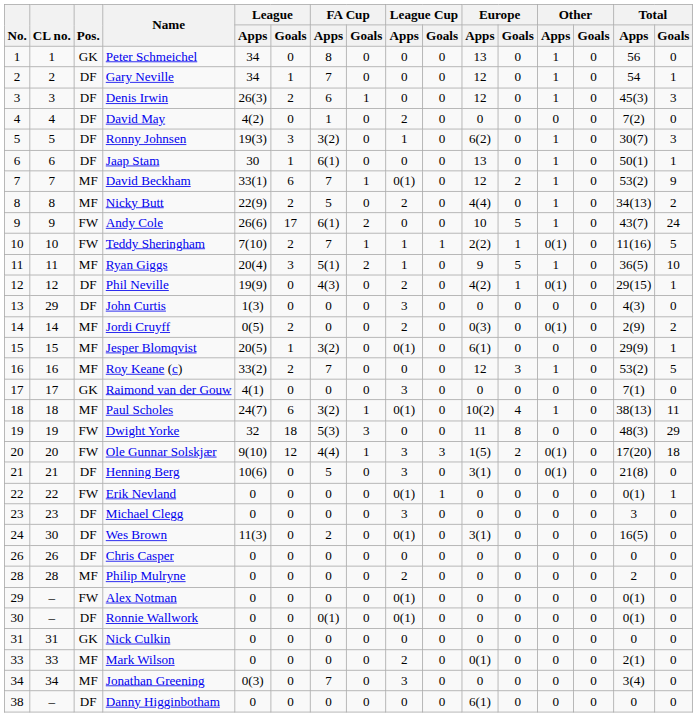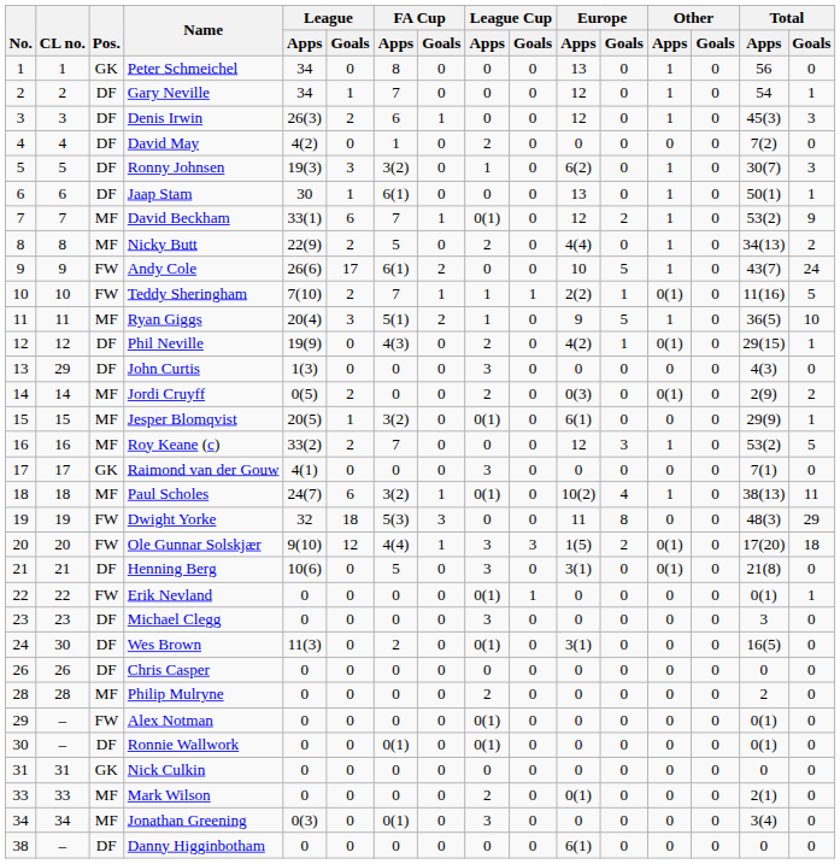 <table class="wikitable" style="text-align:center">
 <tr>
 <th rowspan="2" style="vertical-align:bottom">No.</th>
 <th rowspan="2" style="vertical-align:bottom" style="width:40px">CL no.</th>
 <th rowspan="2" style="vertical-align:bottom">Pos.</th>
 <th rowspan="2">Name</th>
 <th colspan="2" style="width:85px">League</th>
 <th colspan="2" style="width:85px">FA Cup</th>
 <th colspan="2" style="width:85px">League Cup</th>
 <th colspan="2" style="width:85px">Europe</th>
 <th colspan="2" style="width:85px">Other</th>
 <th colspan="2" style="width:85px">Total</th>
 </tr>
 <tr>
 <th>Apps</th>
 <th>Goals</th>
 <th>Apps</th>
 <th>Goals</th>
 <th>Apps</th>
 <th>Goals</th>
 <th>Apps</th>
 <th>Goals</th>
 <th>Apps</th>
 <th>Goals</th>
 <th>Apps</th>
 <th>Goals</th>
 </tr>
 <tr>
 <td>1</td>
 <td>1</td>
 <td>GK</td>
 <td align="left"> <a href='#'>Peter Schmeichel</a></td>
 <td>34</td>
 <td>0</td>
 <td>8</td>
 <td>0</td>
 <td>0</td>
 <td>0</td>
 <td>13</td>
 <td>0</td>
 <td>1</td>
 <td>0</td>
 <td>56</td>
 <td>0</td>
 </tr>
 <tr>
 <td>2</td>
 <td>2</td>
 <td>DF</td>
 <td align="left"> <a href='#'>Gary Neville</a></td>
 <td>34</td>
 <td>1</td>
 <td>7</td>
 <td>0</td>
 <td>0</td>
 <td>0</td>
 <td>12</td>
 <td>0</td>
 <td>1</td>
 <td>0</td>
 <td>54</td>
 <td>1</td>
 </tr>
 <tr>
 <td>3</td>
 <td>3</td>
 <td>DF</td>
 <td align="left"> <a href='#'>Denis Irwin</a></td>
 <td>26(3)</td>
 <td>2</td>
 <td>6</td>
 <td>1</td>
 <td>0</td>
 <td>0</td>
 <td>12</td>
 <td>0</td>
 <td>1</td>
 <td>0</td>
 <td>45(3)</td>
 <td>3</td>
 </tr>
 <tr>
 <td>4</td>
 <td>4</td>
 <td>DF</td>
 <td align="left"> <a href='#'>David May</a></td>
 <td>4(2)</td>
 <td>0</td>
 <td>1</td>
 <td>0</td>
 <td>2</td>
 <td>0</td>
 <td>0</td>
 <td>0</td>
 <td>0</td>
 <td>0</td>
 <td>7(2)</td>
 <td>0</td>
 </tr>
 <tr>
 <td>5</td>
 <td>5</td>
 <td>DF</td>
 <td align="left"> <a href='#'>Ronny Johnsen</a></td>
 <td>19(3)</td>
 <td>3</td>
 <td>3(2)</td>
 <td>0</td>
 <td>1</td>
 <td>0</td>
 <td>6(2)</td>
 <td>0</td>
 <td>1</td>
 <td>0</td>
 <td>30(7)</td>
 <td>3</td>
 </tr>
 <tr>
 <td>6</td>
 <td>6</td>
 <td>DF</td>
 <td align="left"> <a href='#'>Jaap Stam</a></td>
 <td>30</td>
 <td>1</td>
 <td>6(1)</td>
 <td>0</td>
 <td>0</td>
 <td>0</td>
 <td>13</td>
 <td>0</td>
 <td>1</td>
 <td>0</td>
 <td>50(1)</td>
 <td>1</td>
 </tr>
 <tr>
 <td>7</td>
 <td>7</td>
 <td>MF</td>
 <td align="left"> <a href='#'>David Beckham</a></td>
 <td>33(1)</td>
 <td>6</td>
 <td>7</td>
 <td>1</td>
 <td>0(1)</td>
 <td>0</td>
 <td>12</td>
 <td>2</td>
 <td>1</td>
 <td>0</td>
 <td>53(2)</td>
 <td>9</td>
 </tr>
 <tr>
 <td>8</td>
 <td>8</td>
 <td>MF</td>
 <td align="left"> <a href='#'>Nicky Butt</a></td>
 <td>22(9)</td>
 <td>2</td>
 <td>5</td>
 <td>0</td>
 <td>2</td>
 <td>0</td>
 <td>4(4)</td>
 <td>0</td>
 <td>1</td>
 <td>0</td>
 <td>34(13)</td>
 <td>2</td>
 </tr>
 <tr>
 <td>9</td>
 <td>9</td>
 <td>FW</td>
 <td align="left"> <a href='#'>Andy Cole</a></td>
 <td>26(6)</td>
 <td>17</td>
 <td>6(1)</td>
 <td>2</td>
 <td>0</td>
 <td>0</td>
 <td>10</td>
 <td>5</td>
 <td>1</td>
 <td>0</td>
 <td>43(7)</td>
 <td>24</td>
 </tr>
 <tr>
 <td>10</td>
 <td>10</td>
 <td>FW</td>
 <td align="left"> <a href='#'>Teddy Sheringham</a></td>
 <td>7(10)</td>
 <td>2</td>
 <td>7</td>
 <td>1</td>
 <td>1</td>
 <td>1</td>
 <td>2(2)</td>
 <td>1</td>
 <td>0(1)</td>
 <td>0</td>
 <td>11(16)</td>
 <td>5</td>
 </tr>
 <tr>
 <td>11</td>
 <td>11</td>
 <td>MF</td>
 <td align="left"> <a href='#'>Ryan Giggs</a></td>
 <td>20(4)</td>
 <td>3</td>
 <td>5(1)</td>
 <td>2</td>
 <td>1</td>
 <td>0</td>
 <td>9</td>
 <td>5</td>
 <td>1</td>
 <td>0</td>
 <td>36(5)</td>
 <td>10</td>
 </tr>
 <tr>
 <td>12</td>
 <td>12</td>
 <td>DF</td>
 <td align="left"> <a href='#'>Phil Neville</a></td>
 <td>19(9)</td>
 <td>0</td>
 <td>4(3)</td>
 <td>0</td>
 <td>2</td>
 <td>0</td>
 <td>4(2)</td>
 <td>1</td>
 <td>0(1)</td>
 <td>0</td>
 <td>29(15)</td>
 <td>1</td>
 </tr>
 <tr>
 <td>13</td>
 <td>29</td>
 <td>DF</td>
 <td align="left"> <a href='#'>John Curtis</a></td>
 <td>1(3)</td>
 <td>0</td>
 <td>0</td>
 <td>0</td>
 <td>3</td>
 <td>0</td>
 <td>0</td>
 <td>0</td>
 <td>0</td>
 <td>0</td>
 <td>4(3)</td>
 <td>0</td>
 </tr>
 <tr>
 <td>14</td>
 <td>14</td>
 <td>MF</td>
 <td align="left"> <a href='#'>Jordi Cruyff</a></td>
 <td>0(5)</td>
 <td>2</td>
 <td>0</td>
 <td>0</td>
 <td>2</td>
 <td>0</td>
 <td>0(3)</td>
 <td>0</td>
 <td>0(1)</td>
 <td>0</td>
 <td>2(9)</td>
 <td>2</td>
 </tr>
 <tr>
 <td>15</td>
 <td>15</td>
 <td>MF</td>
 <td align="left"> <a href='#'>Jesper Blomqvist</a></td>
 <td>20(5)</td>
 <td>1</td>
 <td>3(2)</td>
 <td>0</td>
 <td>0(1)</td>
 <td>0</td>
 <td>6(1)</td>
 <td>0</td>
 <td>0</td>
 <td>0</td>
 <td>29(9)</td>
 <td>1</td>
 </tr>
 <tr>
 <td>16</td>
 <td>16</td>
 <td>MF</td>
 <td align="left"> <a href='#'>Roy Keane</a> (<a href='#'>c</a>)</td>
 <td>33(2)</td>
 <td>2</td>
 <td>7</td>
 <td>0</td>
 <td>0</td>
 <td>0</td>
 <td>12</td>
 <td>3</td>
 <td>1</td>
 <td>0</td>
 <td>53(2)</td>
 <td>5</td>
 </tr>
 <tr>
 <td>17</td>
 <td>17</td>
 <td>GK</td>
 <td align="left"> <a href='#'>Raimond van der Gouw</a></td>
 <td>4(1)</td>
 <td>0</td>
 <td>0</td>
 <td>0</td>
 <td>3</td>
 <td>0</td>
 <td>0</td>
 <td>0</td>
 <td>0</td>
 <td>0</td>
 <td>7(1)</td>
 <td>0</td>
 </tr>
 <tr>
 <td>18</td>
 <td>18</td>
 <td>MF</td>
 <td align="left"> <a href='#'>Paul Scholes</a></td>
 <td>24(7)</td>
 <td>6</td>
 <td>3(2)</td>
 <td>1</td>
 <td>0(1)</td>
 <td>0</td>
 <td>10(2)</td>
 <td>4</td>
 <td>1</td>
 <td>0</td>
 <td>38(13)</td>
 <td>11</td>
 </tr>
 <tr>
 <td>19</td>
 <td>19</td>
 <td>FW</td>
 <td align="left"> <a href='#'>Dwight Yorke</a></td>
 <td>32</td>
 <td>18</td>
 <td>5(3)</td>
 <td>3</td>
 <td>0</td>
 <td>0</td>
 <td>11</td>
 <td>8</td>
 <td>0</td>
 <td>0</td>
 <td>48(3)</td>
 <td>29</td>
 </tr>
 <tr>
 <td>20</td>
 <td>20</td>
 <td>FW</td>
 <td align="left"> <a href='#'>Ole Gunnar Solskjær</a></td>
 <td>9(10)</td>
 <td>12</td>
 <td>4(4)</td>
 <td>1</td>
 <td>3</td>
 <td>3</td>
 <td>1(5)</td>
 <td>2</td>
 <td>0(1)</td>
 <td>0</td>
 <td>17(20)</td>
 <td>18</td>
 </tr>
 <tr>
 <td>21</td>
 <td>21</td>
 <td>DF</td>
 <td align="left"> <a href='#'>Henning Berg</a></td>
 <td>10(6)</td>
 <td>0</td>
 <td>5</td>
 <td>0</td>
 <td>3</td>
 <td>0</td>
 <td>3(1)</td>
 <td>0</td>
 <td>0(1)</td>
 <td>0</td>
 <td>21(8)</td>
 <td>0</td>
 </tr>
 <tr>
 <td>22</td>
 <td>22</td>
 <td>FW</td>
 <td align="left"> <a href='#'>Erik Nevland</a></td>
 <td>0</td>
 <td>0</td>
 <td>0</td>
 <td>0</td>
 <td>0(1)</td>
 <td>1</td>
 <td>0</td>
 <td>0</td>
 <td>0</td>
 <td>0</td>
 <td>0(1)</td>
 <td>1</td>
 </tr>
 <tr>
 <td>23</td>
 <td>23</td>
 <td>DF</td>
 <td align="left"> <a href='#'>Michael Clegg</a></td>
 <td>0</td>
 <td>0</td>
 <td>0</td>
 <td>0</td>
 <td>3</td>
 <td>0</td>
 <td>0</td>
 <td>0</td>
 <td>0</td>
 <td>0</td>
 <td>3</td>
 <td>0</td>
 </tr>
 <tr>
 <td>24</td>
 <td>30</td>
 <td>DF</td>
 <td align="left"> <a href='#'>Wes Brown</a></td>
 <td>11(3)</td>
 <td>0</td>
 <td>2</td>
 <td>0</td>
 <td>0(1)</td>
 <td>0</td>
 <td>3(1)</td>
 <td>0</td>
 <td>0</td>
 <td>0</td>
 <td>16(5)</td>
 <td>0</td>
 </tr>
 <tr>
 <td>26</td>
 <td>26</td>
 <td>DF</td>
 <td align="left"> <a href='#'>Chris Casper</a></td>
 <td>0</td>
 <td>0</td>
 <td>0</td>
 <td>0</td>
 <td>0</td>
 <td>0</td>
 <td>0</td>
 <td>0</td>
 <td>0</td>
 <td>0</td>
 <td>0</td>
 <td>0</td>
 </tr>
 <tr>
 <td>28</td>
 <td>28</td>
 <td>MF</td>
 <td align="left"> <a href='#'>Philip Mulryne</a></td>
 <td>0</td>
 <td>0</td>
 <td>0</td>
 <td>0</td>
 <td>2</td>
 <td>0</td>
 <td>0</td>
 <td>0</td>
 <td>0</td>
 <td>0</td>
 <td>2</td>
 <td>0</td>
 </tr>
 <tr>
 <td>29</td>
 <td>–</td>
 <td>FW</td>
 <td align="left"> <a href='#'>Alex Notman</a></td>
 <td>0</td>
 <td>0</td>
 <td>0</td>
 <td>0</td>
 <td>0(1)</td>
 <td>0</td>
 <td>0</td>
 <td>0</td>
 <td>0</td>
 <td>0</td>
 <td>0(1)</td>
 <td>0</td>
 </tr>
 <tr>
 <td>30</td>
 <td>–</td>
 <td>DF</td>
 <td align="left"> <a href='#'>Ronnie Wallwork</a></td>
 <td>0</td>
 <td>0</td>
 <td>0(1)</td>
 <td>0</td>
 <td>0(1)</td>
 <td>0</td>
 <td>0</td>
 <td>0</td>
 <td>0</td>
 <td>0</td>
 <td>0(1)</td>
 <td>0</td>
 </tr>
 <tr>
 <td>31</td>
 <td>31</td>
 <td>GK</td>
 <td align="left"> <a href='#'>Nick Culkin</a></td>
 <td>0</td>
 <td>0</td>
 <td>0</td>
 <td>0</td>
 <td>0</td>
 <td>0</td>
 <td>0</td>
 <td>0</td>
 <td>0</td>
 <td>0</td>
 <td>0</td>
 <td>0</td>
 </tr>
 <tr>
 <td>33</td>
 <td>33</td>
 <td>MF</td>
 <td align="left"> <a href='#'>Mark Wilson</a></td>
 <td>0</td>
 <td>0</td>
 <td>0</td>
 <td>0</td>
 <td>2</td>
 <td>0</td>
 <td>0(1)</td>
 <td>0</td>
 <td>0</td>
 <td>0</td>
 <td>2(1)</td>
 <td>0</td>
 </tr>
 <tr>
 <td>34</td>
 <td>34</td>
 <td>MF</td>
 <td align="left"> <a href='#'>Jonathan Greening</a></td>
 <td>0(3)</td>
 <td>0</td>
-<td>7</td>
+<td>0(1)</td>
 <td>0</td>
 <td>3</td>
 <td>0</td>
 <td>0</td>
 <td>0</td>
 <td>0</td>
 <td>0</td>
 <td>3(4)</td>
 <td>0</td>
 </tr>
 <tr>
 <td>38</td>
 <td>–</td>
 <td>DF</td>
 <td align="left"> <a href='#'>Danny Higginbotham</a></td>
 <td>0</td>
 <td>0</td>
 <td>0</td>
 <td>0</td>
 <td>0</td>
 <td>0</td>
 <td>6(1)</td>
 <td>0</td>
 <td>0</td>
 <td>0</td>
 <td>0</td>
 <td>0</td>
 </tr>
 </table>
